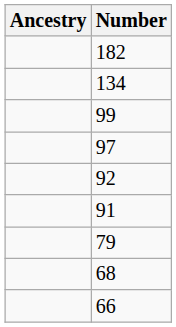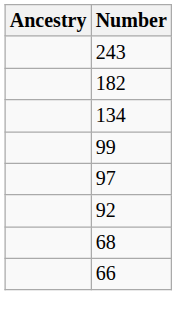 <table style="float: right; margin: 1em;" class="wikitable sortable">
 <tr>
 <th>Ancestry</th>
 <th>Number</th>
+</tr>
+<tr>
+<td></td>
+<td>243</td>
 </tr>
 <tr>
 <td></td>
 <td>182</td>
 </tr>
 <tr>
 <td></td>
 <td>134</td>
 </tr>
 <tr>
 <td></td>
 <td>99</td>
 </tr>
 <tr>
 <td></td>
 <td>97</td>
 </tr>
 <tr>
 <td></td>
 <td>92</td>
 </tr>
 <tr>
 <td></td>
-<td>91</td>
-</tr>
-<tr>
-<td></td>
-<td>79</td>
-</tr>
-<tr>
-<td></td>
 <td>68</td>
 </tr>
 <tr>
 <td></td>
 <td>66</td>
 </tr>
 </table>
